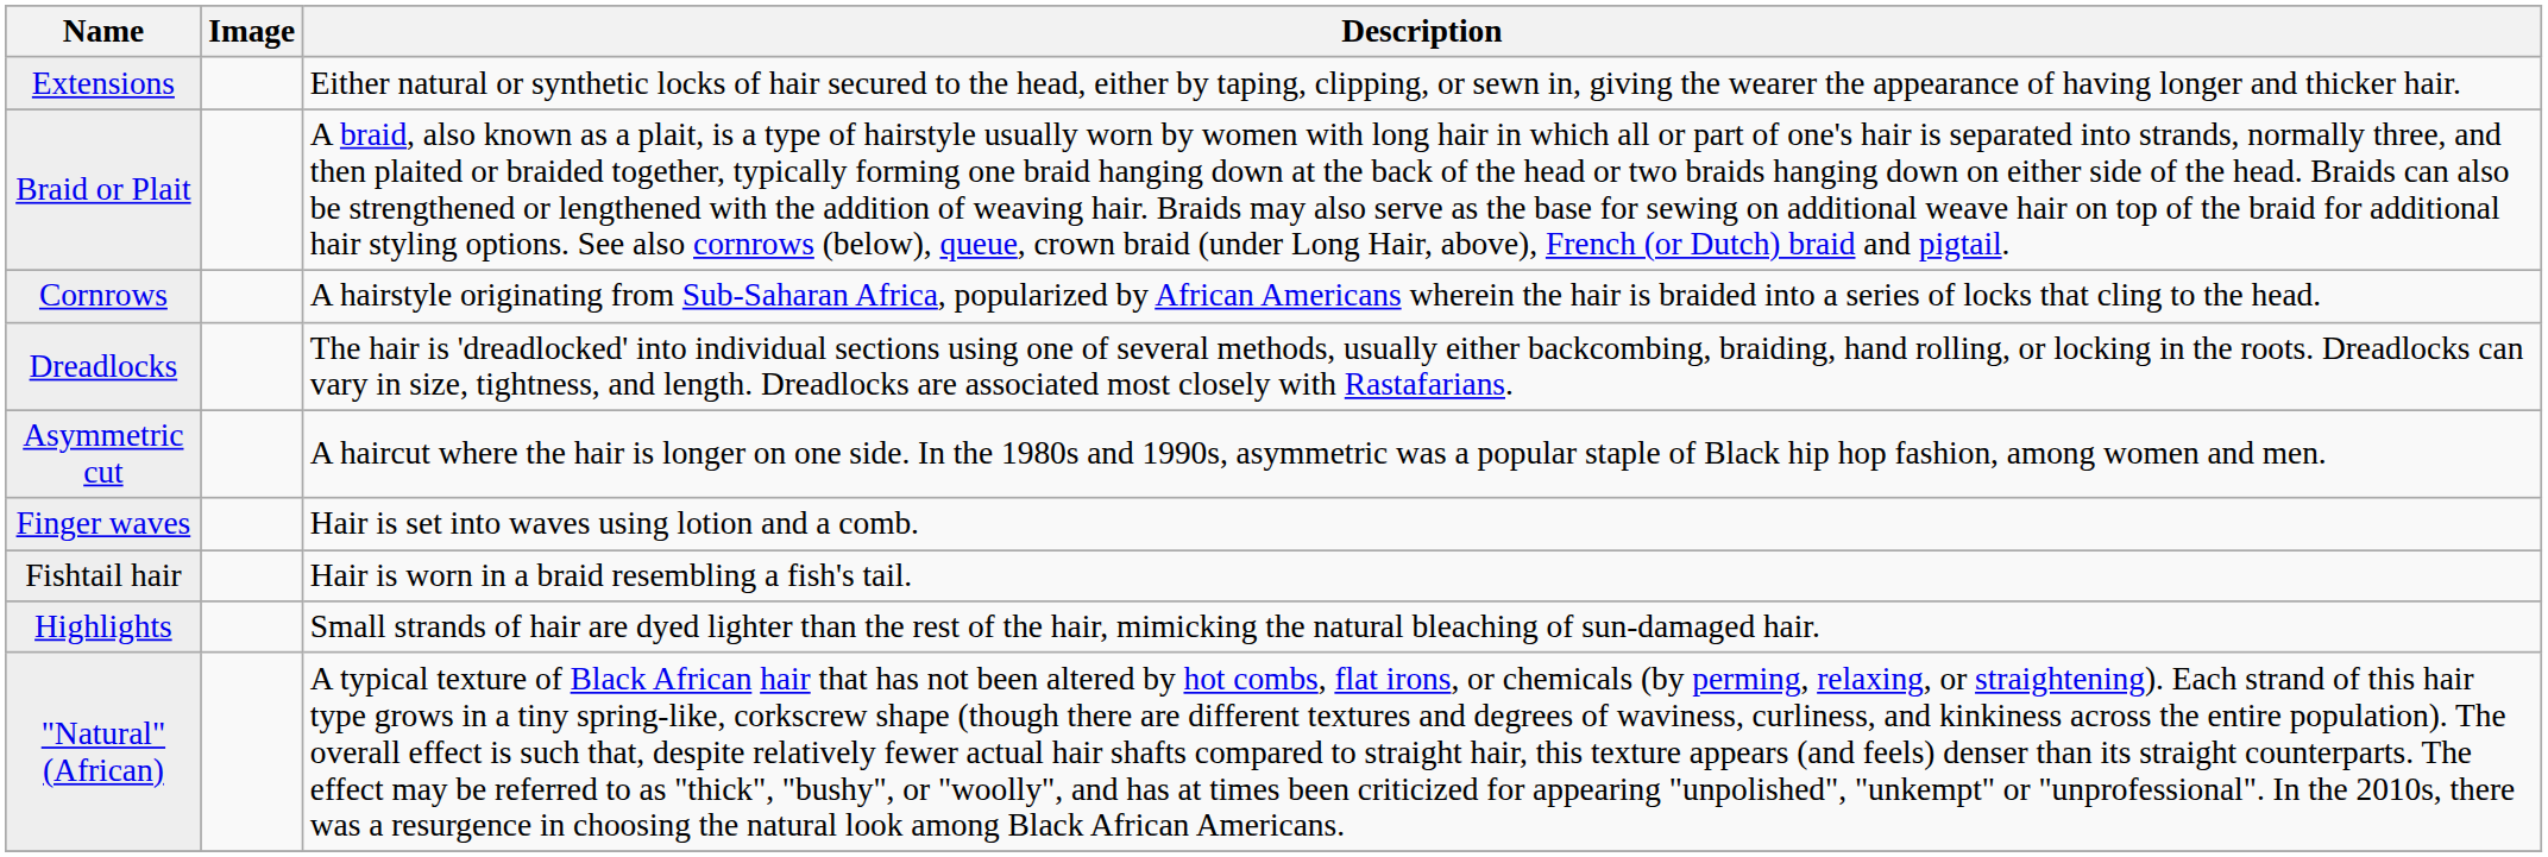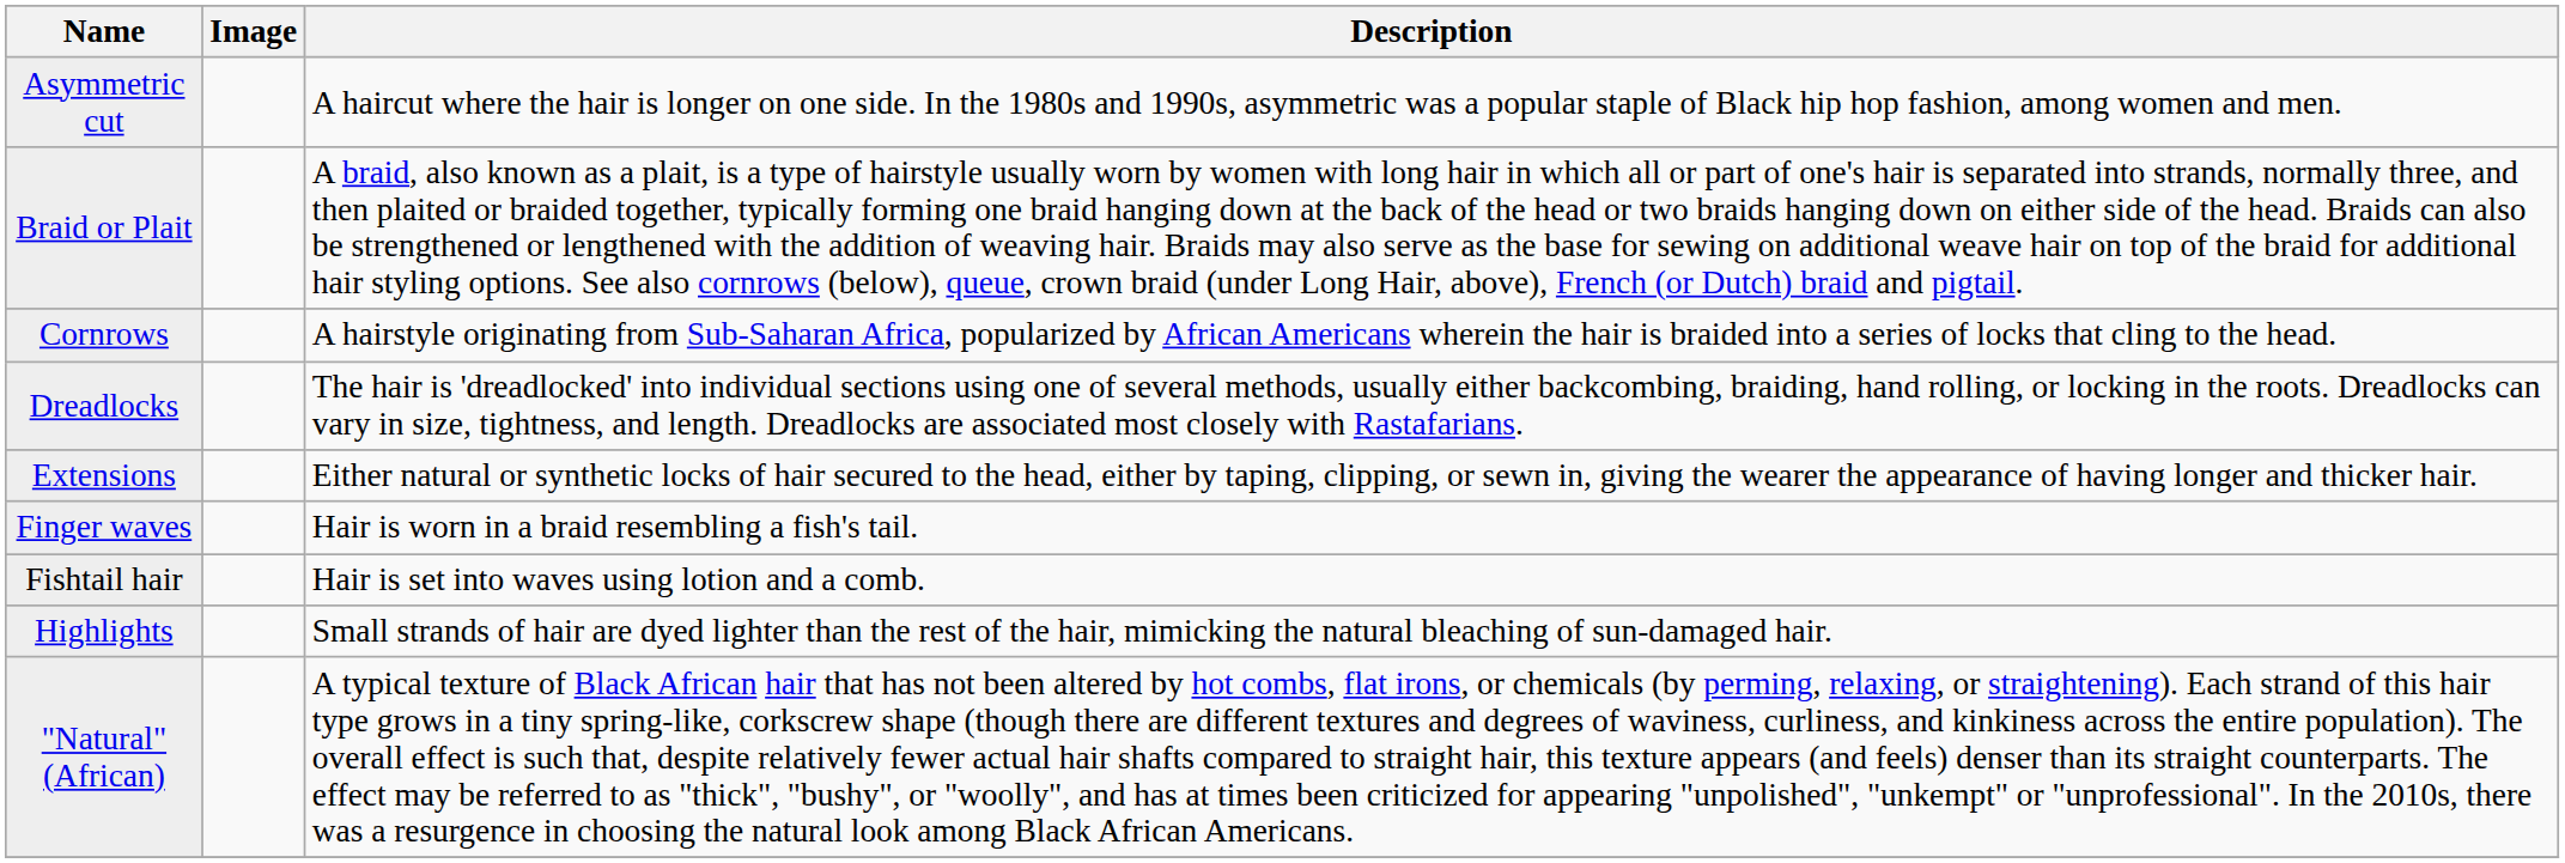 <table class="wikitable" style="text-align: center">
 <tr style="background:#cccccc">
 <th>Name</th>
 <th>Image</th>
 <th>Description</th>
 </tr>
 <tr>
-<td style="background:#eeeeee"><a href='#'>Extensions</a></td>
+<td style="background:#eeeeee"><a href='#'>Asymmetric cut</a></td>
 <td></td>
-<td align=left>Either natural or synthetic locks of hair secured to the head, either by taping, clipping, or sewn in, giving the wearer the appearance of having longer and thicker hair.</td>
+<td align=left>A haircut where the hair is longer on one side. In the 1980s and 1990s, asymmetric was a popular staple of Black hip hop fashion, among women and men.</td>
 </tr>
 <tr>
 <td style="background:#eeeeee"><a href='#'>Braid or Plait</a></td>
 <td></td>
 <td align=left>A <a href='#'>braid</a>, also known as a plait, is a type of hairstyle usually worn by women with long hair in which all or part of one's hair is separated into strands, normally three, and then plaited or braided together, typically forming one braid hanging down at the back of the head or two braids hanging down on either side of the head. Braids can also be strengthened or lengthened with the addition of weaving hair. Braids may also serve as the base for sewing on additional weave hair on top of the braid for additional hair styling options. See also <a href='#'>cornrows</a> (below), <a href='#'>queue</a>, crown braid (under Long Hair, above), <a href='#'> French (or Dutch) braid</a> and <a href='#'>pigtail</a>.</td>
 </tr>
 <tr>
 <td style="background:#eeeeee"><a href='#'>Cornrows</a></td>
 <td></td>
 <td align=left>A hairstyle originating from <a href='#'>Sub-Saharan Africa</a>, popularized by <a href='#'>African Americans</a> wherein the hair is braided into a series of locks that cling to the head.</td>
 </tr>
 <tr>
 <td style="background:#eeeeee"><a href='#'>Dreadlocks</a></td>
 <td></td>
 <td align=left>The hair is 'dreadlocked' into individual sections using one of several methods, usually either backcombing, braiding, hand rolling, or locking in the roots. Dreadlocks can vary in size, tightness, and length. Dreadlocks are associated most closely with <a href='#'>Rastafarians</a>.</td>
 </tr>
 <tr>
-<td style="background:#eeeeee"><a href='#'>Asymmetric cut</a></td>
+<td style="background:#eeeeee"><a href='#'>Extensions</a></td>
 <td></td>
-<td align=left>A haircut where the hair is longer on one side. In the 1980s and 1990s, asymmetric was a popular staple of Black hip hop fashion, among women and men.</td>
+<td align=left>Either natural or synthetic locks of hair secured to the head, either by taping, clipping, or sewn in, giving the wearer the appearance of having longer and thicker hair.</td>
 </tr>
 <tr>
 <td style="background:#eeeeee"><a href='#'>Finger waves</a></td>
 <td></td>
-<td align=left>Hair is set into waves using lotion and a comb.</td>
+<td align=left>Hair is worn in a braid resembling a fish's tail.</td>
 </tr>
 <tr>
 <td style="background:#eeeeee">Fishtail hair</td>
 <td></td>
-<td align=left>Hair is worn in a braid resembling a fish's tail.</td>
+<td align=left>Hair is set into waves using lotion and a comb.</td>
 </tr>
 <tr>
 <td style="background:#eeeeee"><a href='#'>Highlights</a></td>
 <td></td>
 <td align=left>Small strands of hair are dyed lighter than the rest of the hair, mimicking the natural bleaching of sun-damaged hair.</td>
 </tr>
 <tr>
 <td style="background:#eeeeee"><a href='#'>"Natural" (African)</a></td>
 <td><br> </td>
 <td align=left>A typical texture of <a href='#'>Black African</a> <a href='#'>hair</a> that has not been altered by <a href='#'>hot combs</a>, <a href='#'>flat irons</a>, or chemicals (by <a href='#'>perming</a>, <a href='#'>relaxing</a>, or <a href='#'>straightening</a>). Each strand of this hair type grows in a tiny spring-like, corkscrew shape (though there are different textures and degrees of waviness, curliness, and kinkiness across the entire population). The overall effect is such that, despite relatively fewer actual hair shafts compared to straight hair, this texture appears (and feels) denser than its straight counterparts. The effect may be referred to as "thick", "bushy", or "woolly", and has at times been criticized for appearing "unpolished", "unkempt" or "unprofessional". In the 2010s, there was a resurgence in choosing the natural look among Black African Americans.</td>
 </tr>
 <tr>
 </tr>
 </table>
